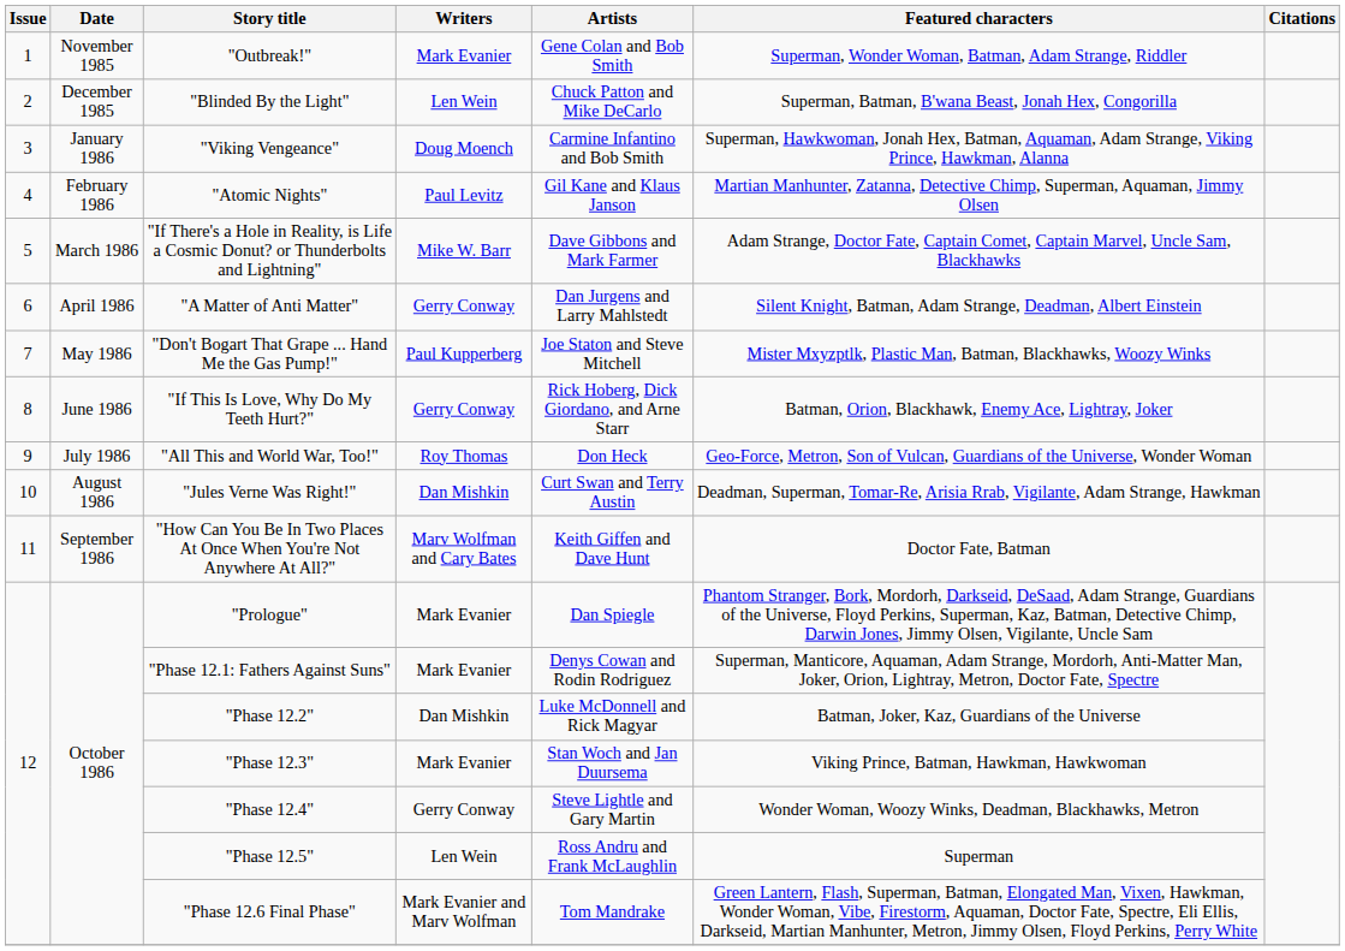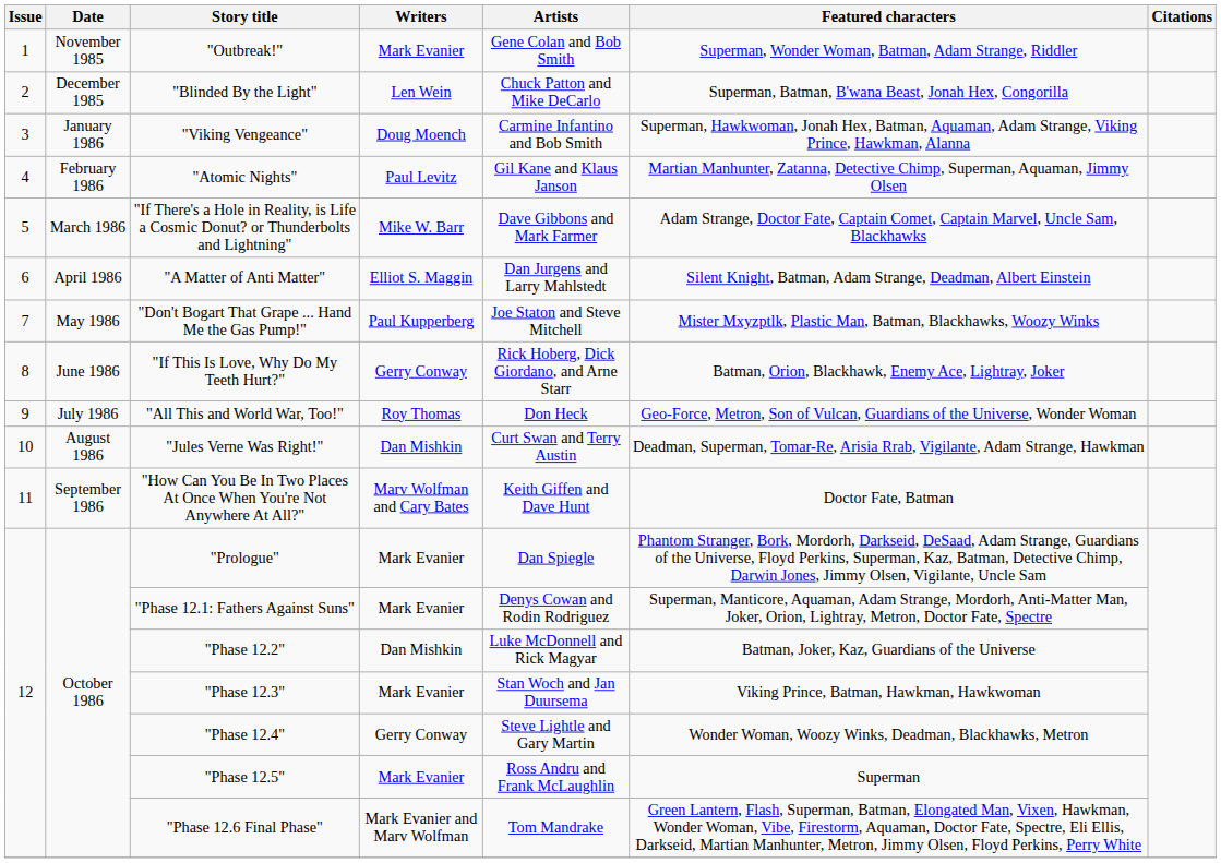 <table class="wikitable">
 <tr>
 <th>Issue</th>
 <th>Date</th>
 <th>Story title</th>
 <th>Writers</th>
 <th>Artists</th>
 <th>Featured characters</th>
 <th>Citations</th>
 </tr>
 <tr>
 <td align="center">1</td>
 <td align="center">November 1985</td>
 <td align="center">"Outbreak!"</td>
 <td align="center"><a href='#'>Mark Evanier</a></td>
 <td align="center"><a href='#'>Gene Colan</a> and <a href='#'>Bob Smith</a></td>
 <td align="center"><a href='#'>Superman</a>, <a href='#'>Wonder Woman</a>, <a href='#'>Batman</a>, <a href='#'>Adam Strange</a>, <a href='#'>Riddler</a></td>
 <td align="center"></td>
 </tr>
 <tr>
 <td align="center">2</td>
 <td align="center">December 1985</td>
 <td align="center">"Blinded By the Light"</td>
 <td align="center"><a href='#'>Len Wein</a></td>
 <td align="center"><a href='#'>Chuck Patton</a> and <a href='#'>Mike DeCarlo</a></td>
 <td align="center">Superman, Batman, <a href='#'>B'wana Beast</a>, <a href='#'>Jonah Hex</a>, <a href='#'>Congorilla</a></td>
 <td align="center"></td>
 </tr>
 <tr>
 <td align="center">3</td>
 <td align="center">January 1986</td>
 <td align="center">"Viking Vengeance"</td>
 <td align="center"><a href='#'>Doug Moench</a></td>
 <td align="center"><a href='#'>Carmine Infantino</a> and Bob Smith</td>
 <td align="center">Superman, <a href='#'>Hawkwoman</a>, Jonah Hex, Batman, <a href='#'>Aquaman</a>, Adam Strange, <a href='#'>Viking Prince</a>, <a href='#'>Hawkman</a>, <a href='#'>Alanna</a></td>
 <td align="center"></td>
 </tr>
 <tr>
 <td align="center">4</td>
 <td align="center">February 1986</td>
 <td align="center">"Atomic Nights"</td>
 <td align="center"><a href='#'>Paul Levitz</a></td>
 <td align="center"><a href='#'>Gil Kane</a> and <a href='#'>Klaus Janson</a></td>
 <td align="center"><a href='#'>Martian Manhunter</a>, <a href='#'>Zatanna</a>, <a href='#'>Detective Chimp</a>, Superman, Aquaman, <a href='#'>Jimmy Olsen</a></td>
 <td align="center"></td>
 </tr>
 <tr>
 <td align="center">5</td>
 <td align="center">March 1986</td>
 <td align="center">"If There's a Hole in Reality, is Life a Cosmic Donut? or Thunderbolts and Lightning"</td>
 <td align="center"><a href='#'>Mike W. Barr</a></td>
 <td align="center"><a href='#'>Dave Gibbons</a> and <a href='#'>Mark Farmer</a></td>
 <td align="center">Adam Strange, <a href='#'>Doctor Fate</a>, <a href='#'>Captain Comet</a>, <a href='#'>Captain Marvel</a>, <a href='#'>Uncle Sam</a>, <a href='#'>Blackhawks</a></td>
 <td align="center"></td>
 </tr>
 <tr>
 <td align="center">6</td>
 <td align="center">April 1986</td>
 <td align="center">"A Matter of Anti Matter"</td>
-<td align="center"><a href='#'>Gerry Conway</a></td>
+<td align="center"><a href='#'>Elliot S. Maggin</a></td>
 <td align="center"><a href='#'>Dan Jurgens</a> and Larry Mahlstedt</td>
 <td align="center"><a href='#'>Silent Knight</a>, Batman, Adam Strange, <a href='#'>Deadman</a>, <a href='#'>Albert Einstein</a></td>
 <td align="center"></td>
 </tr>
 <tr>
 <td align="center">7</td>
 <td align="center">May 1986</td>
 <td align="center">"Don't Bogart That Grape ... Hand Me the Gas Pump!"</td>
 <td align="center"><a href='#'>Paul Kupperberg</a></td>
 <td align="center"><a href='#'>Joe Staton</a> and Steve Mitchell</td>
 <td align="center"><a href='#'>Mister Mxyzptlk</a>, <a href='#'>Plastic Man</a>, Batman, Blackhawks, <a href='#'>Woozy Winks</a></td>
 <td align="center"></td>
 </tr>
 <tr>
 <td align="center">8</td>
 <td align="center">June 1986</td>
 <td align="center">"If This Is Love, Why Do My Teeth Hurt?"</td>
 <td align="center"><a href='#'>Gerry Conway</a></td>
 <td align="center"><a href='#'>Rick Hoberg</a>, <a href='#'>Dick Giordano</a>, and Arne Starr</td>
 <td align="center">Batman, <a href='#'>Orion</a>, Blackhawk, <a href='#'>Enemy Ace</a>, <a href='#'>Lightray</a>, <a href='#'>Joker</a></td>
 <td align="center"></td>
 </tr>
 <tr>
 <td align="center">9</td>
 <td align="center">July 1986</td>
 <td align="center">"All This and World War, Too!"</td>
 <td align="center"><a href='#'>Roy Thomas</a></td>
 <td align="center"><a href='#'>Don Heck</a></td>
 <td align="center"><a href='#'>Geo-Force</a>, <a href='#'>Metron</a>, <a href='#'>Son of Vulcan</a>, <a href='#'>Guardians of the Universe</a>, Wonder Woman</td>
 <td align="center"></td>
 </tr>
 <tr>
 <td align="center">10</td>
 <td align="center">August 1986</td>
 <td align="center">"Jules Verne Was Right!"</td>
 <td align="center"><a href='#'>Dan Mishkin</a></td>
 <td align="center"><a href='#'>Curt Swan</a> and <a href='#'>Terry Austin</a></td>
 <td align="center">Deadman, Superman, <a href='#'>Tomar-Re</a>, <a href='#'>Arisia Rrab</a>, <a href='#'>Vigilante</a>, Adam Strange, Hawkman</td>
 <td align="center"></td>
 </tr>
 <tr>
 <td align="center">11</td>
 <td align="center">September 1986</td>
 <td align="center">"How Can You Be In Two Places At Once When You're Not Anywhere At All?"</td>
 <td align="center"><a href='#'>Marv Wolfman</a> and <a href='#'>Cary Bates</a></td>
 <td align="center"><a href='#'>Keith Giffen</a> and <a href='#'>Dave Hunt</a></td>
 <td align="center">Doctor Fate, Batman</td>
 <td align="center"></td>
 </tr>
 <tr>
 <td rowspan="7" align="center">12</td>
 <td rowspan="7" align="center">October 1986</td>
 <td align="center">"Prologue"</td>
 <td align="center">Mark Evanier</td>
 <td align="center"><a href='#'>Dan Spiegle</a></td>
 <td align="center"><a href='#'>Phantom Stranger</a>, <a href='#'>Bork</a>, Mordorh, <a href='#'>Darkseid</a>, <a href='#'>DeSaad</a>, Adam Strange, Guardians of the Universe, Floyd Perkins, Superman, Kaz, Batman, Detective Chimp, <a href='#'>Darwin Jones</a>, Jimmy Olsen, Vigilante, Uncle Sam</td>
 <td rowspan="7" align="center"></td>
 </tr>
 <tr>
 <td align="center">"Phase 12.1: Fathers Against Suns"</td>
 <td align="center">Mark Evanier</td>
 <td align="center"><a href='#'>Denys Cowan</a> and Rodin Rodriguez</td>
 <td align="center">Superman, Manticore, Aquaman, Adam Strange, Mordorh, Anti-Matter Man, Joker, Orion, Lightray, Metron, Doctor Fate, <a href='#'>Spectre</a></td>
 </tr>
 <tr>
 <td align="center">"Phase 12.2"</td>
 <td align="center">Dan Mishkin</td>
 <td align="center"><a href='#'>Luke McDonnell</a> and Rick Magyar</td>
 <td align="center">Batman, Joker, Kaz, Guardians of the Universe</td>
 </tr>
 <tr>
 <td align="center">"Phase 12.3"</td>
 <td align="center">Mark Evanier</td>
 <td align="center"><a href='#'>Stan Woch</a> and <a href='#'>Jan Duursema</a></td>
 <td align="center">Viking Prince, Batman, Hawkman, Hawkwoman</td>
 </tr>
 <tr>
 <td align="center">"Phase 12.4"</td>
 <td align="center">Gerry Conway</td>
 <td align="center"><a href='#'>Steve Lightle</a> and Gary Martin</td>
 <td align="center">Wonder Woman, Woozy Winks, Deadman, Blackhawks, Metron</td>
 </tr>
 <tr>
 <td align="center">"Phase 12.5"</td>
-<td align="center">Len Wein</td>
+<td align="center"><a href='#'>Mark Evanier</a></td>
 <td align="center"><a href='#'>Ross Andru</a> and <a href='#'>Frank McLaughlin</a></td>
 <td align="center">Superman</td>
 </tr>
 <tr>
 <td align="center">"Phase 12.6 Final Phase"</td>
 <td align="center">Mark Evanier and Marv Wolfman</td>
 <td align="center"><a href='#'>Tom Mandrake</a></td>
 <td align="center"><a href='#'>Green Lantern</a>, <a href='#'>Flash</a>, Superman, Batman, <a href='#'>Elongated Man</a>, <a href='#'>Vixen</a>, Hawkman, Wonder Woman, <a href='#'>Vibe</a>, <a href='#'>Firestorm</a>, Aquaman, Doctor Fate, Spectre, Eli Ellis, Darkseid, Martian Manhunter, Metron, Jimmy Olsen, Floyd Perkins, <a href='#'>Perry White</a></td>
 </tr>
 <tr>
 </tr>
 </table>
